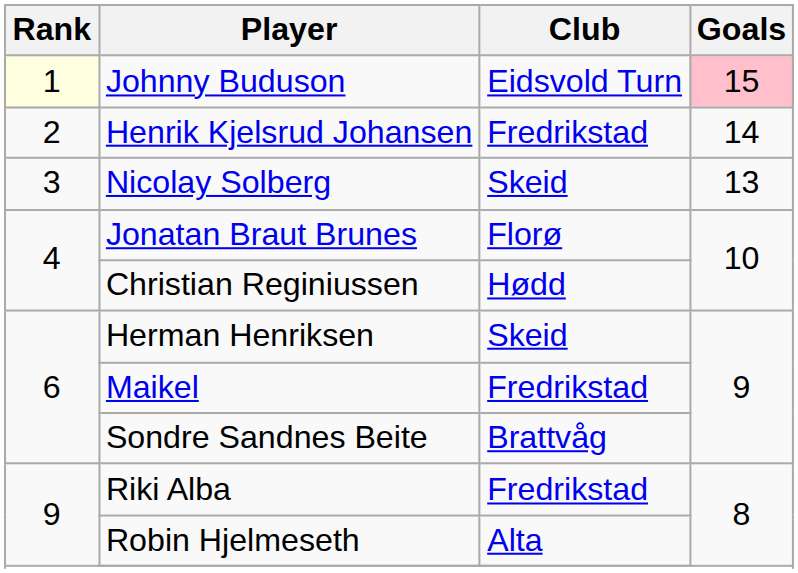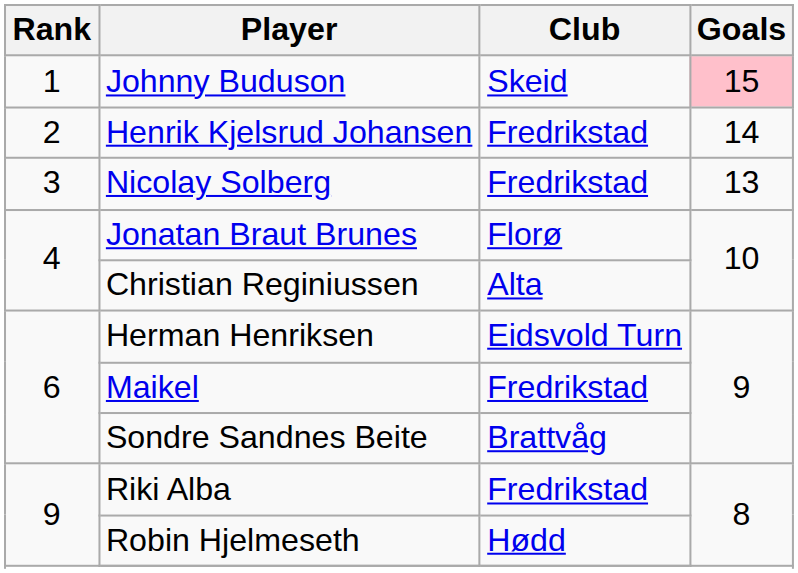 <table class="wikitable" style="text-align:center">
 <tr>
 <th>Rank</th>
 <th>Player</th>
 <th>Club</th>
 <th>Goals</th>
 </tr>
 <tr>
-<td rowspan="1" style="background: lightyellow;">1</td>
+<td rowspan="1">1</td>
 <td align="left"> <a href='#'>Johnny Buduson</a></td>
-<td align="left"><a href='#'>Eidsvold Turn</a></td>
+<td align="left"><a href='#'>Skeid</a></td>
 <td rowspan="1" style="background: pink;">15</td>
 </tr>
 <tr>
 <td rowspan="1">2</td>
 <td align="left"> <a href='#'>Henrik Kjelsrud Johansen</a></td>
 <td align="left"><a href='#'>Fredrikstad</a></td>
 <td rowspan="1">14</td>
 </tr>
 <tr>
 <td rowspan="1">3</td>
 <td align="left"> <a href='#'>Nicolay Solberg</a></td>
-<td align="left"><a href='#'>Skeid</a></td>
+<td align="left"><a href='#'>Fredrikstad</a></td>
 <td rowspan="1">13</td>
 </tr>
 <tr>
 <td rowspan="2">4</td>
 <td align="left"> <a href='#'>Jonatan Braut Brunes</a></td>
 <td align="left"><a href='#'>Florø</a></td>
 <td rowspan="2">10</td>
 </tr>
 <tr>
 <td align="left"> Christian Reginiussen</td>
-<td align="left"><a href='#'>Hødd</a></td>
+<td align="left"><a href='#'>Alta</a></td>
 </tr>
 <tr>
 <td rowspan="3">6</td>
 <td align="left"> Herman Henriksen</td>
-<td align="left"><a href='#'>Skeid</a></td>
+<td align="left"><a href='#'>Eidsvold Turn</a></td>
 <td rowspan="3">9</td>
 </tr>
 <tr>
 <td align="left"> <a href='#'>Maikel</a></td>
 <td align="left"><a href='#'>Fredrikstad</a></td>
 </tr>
 <tr>
 <td align="left"> Sondre Sandnes Beite</td>
 <td align="left"><a href='#'>Brattvåg</a></td>
 </tr>
 <tr>
 <td rowspan="3">9</td>
 <td align="left"> Riki Alba</td>
 <td align="left"><a href='#'>Fredrikstad</a></td>
 <td rowspan="3">8</td>
 </tr>
 <tr>
 <td align="left"> Robin Hjelmeseth</td>
-<td align="left"><a href='#'>Alta</a></td>
+<td align="left"><a href='#'>Hødd</a></td>
 </tr>
 <tr>
 </tr>
 </table>
